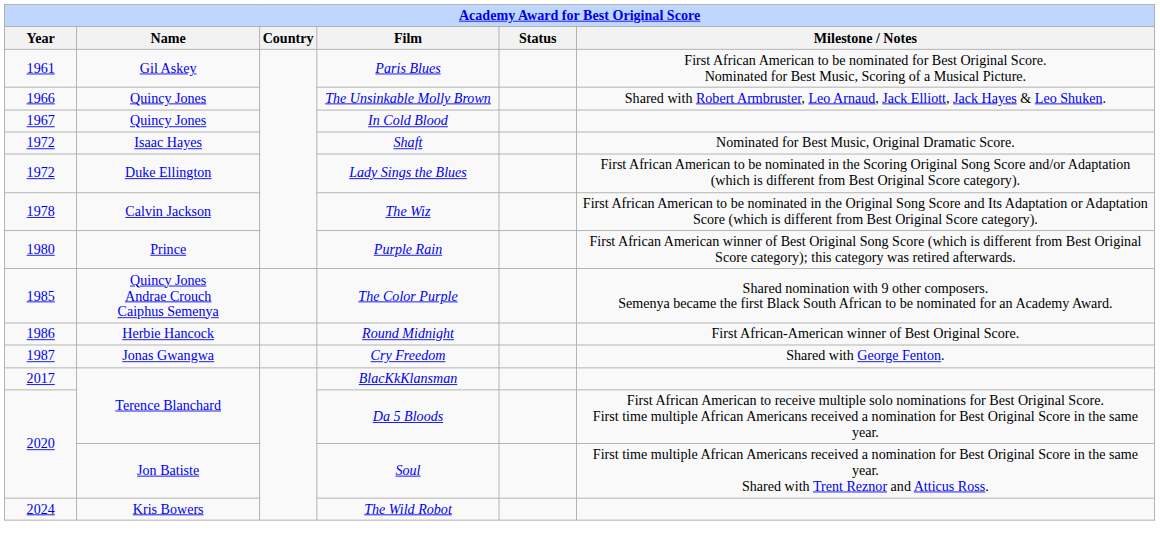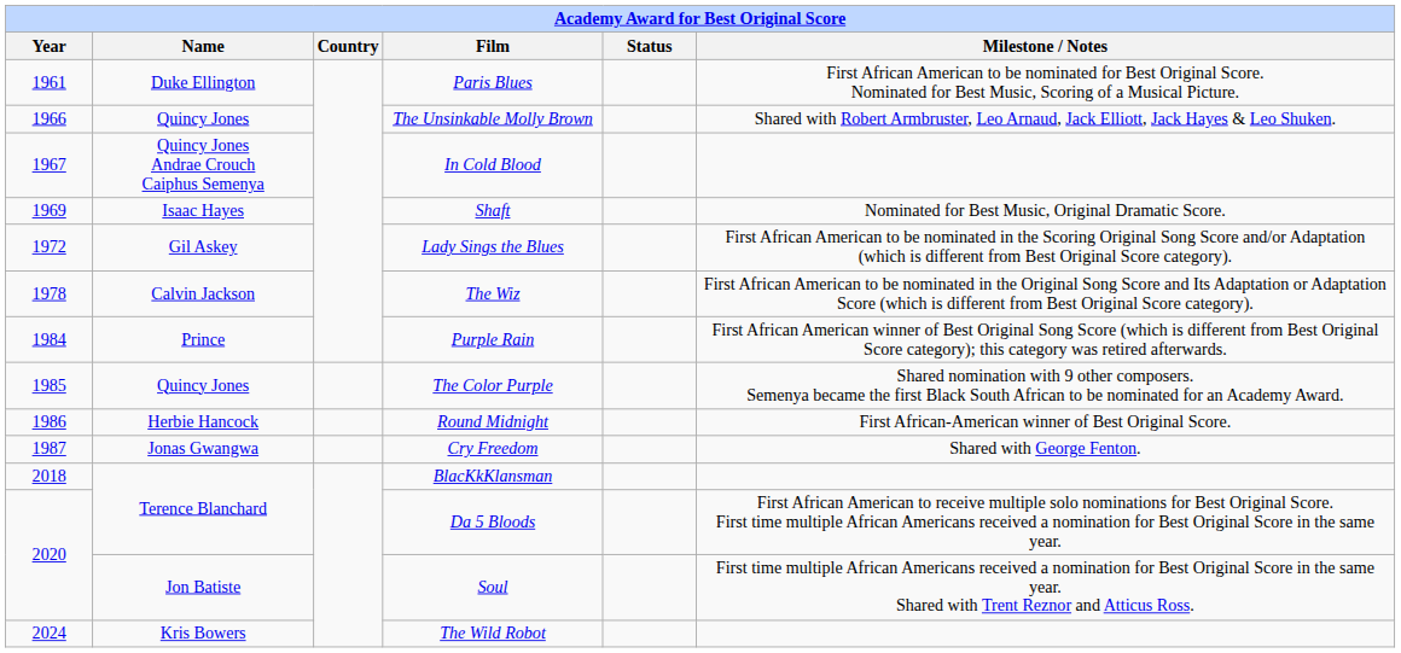 <table class="wikitable" style="text-align: center">
 <tr style="background:#bfd7ff;">
 <td colspan="7" style="text-align:center;"><strong><a href='#'>Academy Award for Best Original Score</a></strong></td>
 </tr>
 <tr style="background:#ebf5ff;">
 <th style="width:075px;">Year</th>
 <th style="width:200px;">Name</th>
 <th style="width:50px;">Country</th>
 <th style="width:200px;">Film</th>
 <th style="width:080px;">Status</th>
 <th style="width:650px;">Milestone / Notes</th>
 </tr>
 <tr>
 <td><a href='#'>1961</a></td>
-<td><a href='#'>Gil Askey</a></td>
+<td><a href='#'>Duke Ellington</a></td>
 <td rowspan=7><div></div></td>
 <td><em><a href='#'>Paris Blues</a></em></td>
 <td></td>
 <td>First African American to be nominated for Best Original Score.<br>Nominated for Best Music, Scoring of a Musical Picture.</td>
 </tr>
 <tr>
 <td><a href='#'>1966</a></td>
 <td><a href='#'>Quincy Jones</a></td>
 <td><em><a href='#'>The Unsinkable Molly Brown</a></em></td>
 <td></td>
 <td>Shared with <a href='#'>Robert Armbruster</a>, <a href='#'>Leo Arnaud</a>, <a href='#'>Jack Elliott</a>, <a href='#'>Jack Hayes</a> & <a href='#'>Leo Shuken</a>.</td>
 </tr>
 <tr>
 <td><a href='#'>1967</a></td>
-<td><a href='#'>Quincy Jones</a></td>
+<td><a href='#'>Quincy Jones</a><br><a href='#'>Andrae Crouch</a><br><a href='#'>Caiphus Semenya</a></td>
 <td><em><a href='#'>In Cold Blood</a></em></td>
 <td></td>
 <td></td>
 </tr>
 <tr>
-<td><a href='#'>1972</a></td>
+<td><a href='#'>1969</a></td>
 <td><a href='#'>Isaac Hayes</a></td>
 <td><em><a href='#'>Shaft</a></em></td>
 <td></td>
 <td>Nominated for Best Music, Original Dramatic Score.</td>
 </tr>
 <tr>
 <td><a href='#'>1972</a></td>
-<td><a href='#'>Duke Ellington</a></td>
+<td><a href='#'>Gil Askey</a></td>
 <td><em><a href='#'>Lady Sings the Blues</a></em></td>
 <td></td>
 <td>First African American to be nominated in the Scoring Original Song Score and/or Adaptation (which is different from Best Original Score category).</td>
 </tr>
 <tr>
 <td><a href='#'>1978</a></td>
 <td><a href='#'>Calvin Jackson</a></td>
 <td><em><a href='#'>The Wiz</a></em></td>
 <td></td>
 <td>First African American to be nominated in the Original Song Score and Its Adaptation or Adaptation Score (which is different from Best Original Score category).</td>
 </tr>
 <tr>
-<td><a href='#'>1980</a></td>
+<td><a href='#'>1984</a></td>
 <td><a href='#'>Prince</a></td>
 <td><em><a href='#'>Purple Rain</a></em></td>
 <td></td>
 <td>First African American winner of Best Original Song Score (which is different from Best Original Score category); this category was retired afterwards.</td>
 </tr>
 <tr>
 <td><a href='#'>1985</a></td>
-<td><a href='#'>Quincy Jones</a><br><a href='#'>Andrae Crouch</a><br><a href='#'>Caiphus Semenya</a></td>
+<td><a href='#'>Quincy Jones</a></td>
 <td><div><br><br></div></td>
 <td><em><a href='#'>The Color Purple</a></em></td>
 <td></td>
 <td>Shared nomination with 9 other composers.<br>Semenya became the first Black South African to be nominated for an Academy Award.</td>
 </tr>
 <tr>
 <td><a href='#'>1986</a></td>
 <td><a href='#'>Herbie Hancock</a></td>
 <td><div></div></td>
 <td><em><a href='#'>Round Midnight</a></em></td>
 <td></td>
 <td>First African-American winner of Best Original Score.</td>
 </tr>
 <tr>
 <td><a href='#'>1987</a></td>
 <td><a href='#'>Jonas Gwangwa</a></td>
 <td><div></div></td>
 <td><em><a href='#'>Cry Freedom</a></em></td>
 <td></td>
 <td>Shared with <a href='#'>George Fenton</a>.</td>
 </tr>
 <tr>
-<td><a href='#'>2017</a></td>
+<td><a href='#'>2018</a></td>
 <td rowspan="2"><a href='#'>Terence Blanchard</a></td>
 <td rowspan="4"><div></div></td>
 <td><em><a href='#'>BlacKkKlansman</a></em></td>
 <td></td>
 <td></td>
 </tr>
 <tr>
 <td rowspan="2"><a href='#'>2020</a></td>
 <td><em><a href='#'>Da 5 Bloods</a></em></td>
 <td></td>
 <td>First African American to receive multiple solo nominations for Best Original Score.<br>First time multiple African Americans received a nomination for Best Original Score in the same year.</td>
 </tr>
 <tr>
 <td><a href='#'>Jon Batiste</a></td>
 <td><em><a href='#'>Soul</a></em></td>
 <td></td>
 <td>First time multiple African Americans received a nomination for Best Original Score in the same year.<br> Shared with <a href='#'>Trent Reznor</a> and <a href='#'>Atticus Ross</a>.</td>
 </tr>
 <tr>
 <td><a href='#'>2024</a></td>
 <td><a href='#'>Kris Bowers</a></td>
 <td><em><a href='#'>The Wild Robot</a></em></td>
 <td></td>
 <td></td>
 </tr>
 </table>
